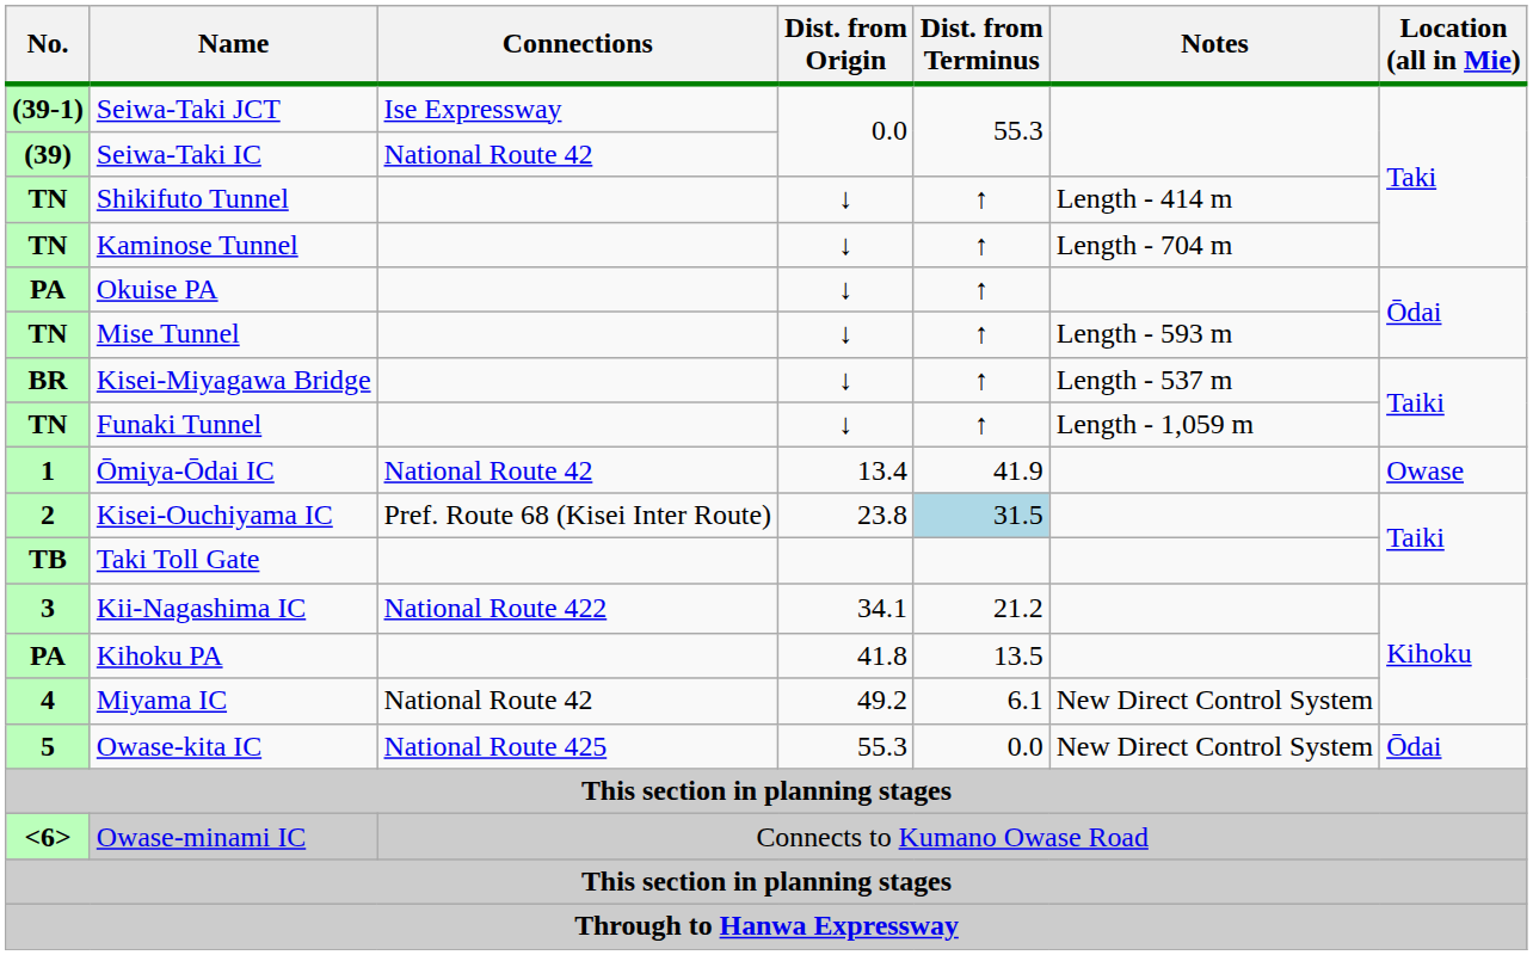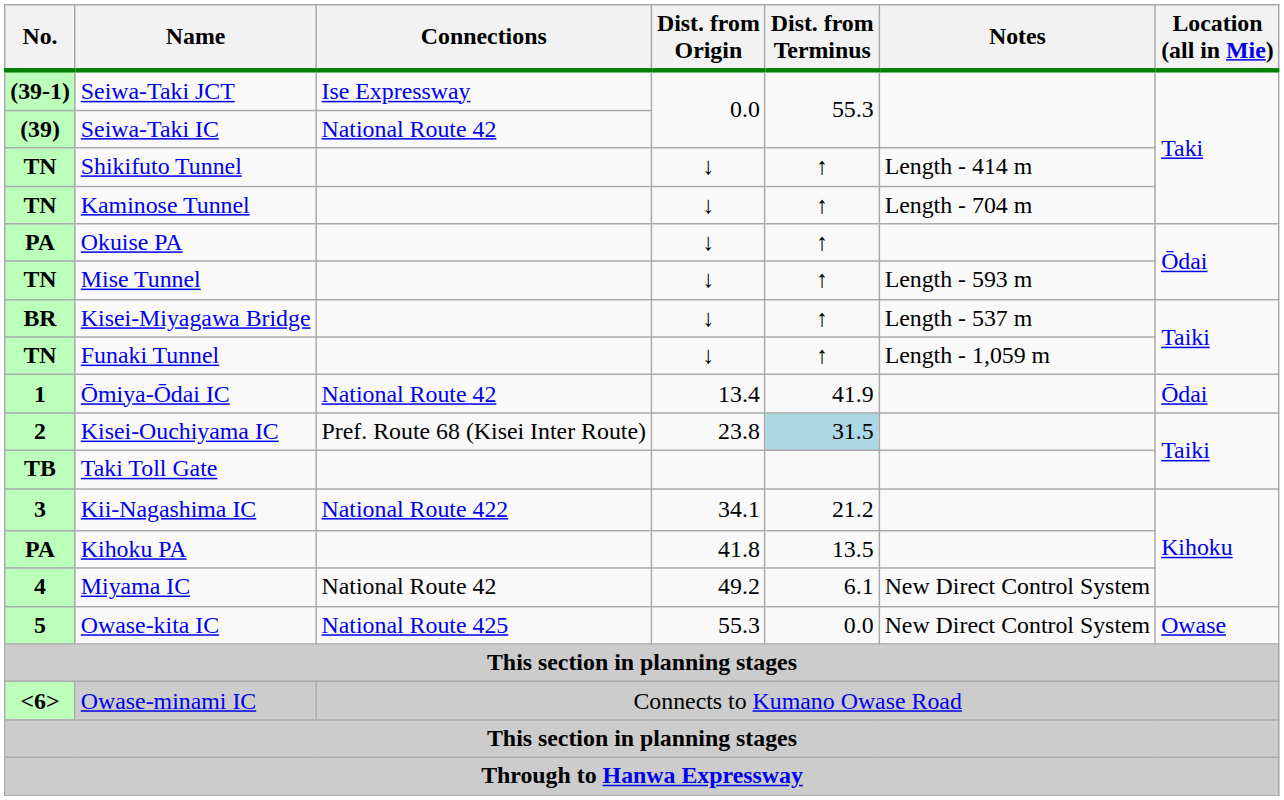 <table class="wikitable">
 <tr>
 <th style="border-bottom:3px solid green;">No.</th>
 <th style="border-bottom:3px solid green;">Name</th>
 <th style="border-bottom:3px solid green;">Connections</th>
 <th style="border-bottom:3px solid green;">Dist. from<br>Origin</th>
 <th style="border-bottom:3px solid green;">Dist. from<br>Terminus</th>
 <th style="border-bottom:3px solid green;">Notes</th>
 <th style="border-bottom:3px solid green;">Location<br>(all in <a href='#'>Mie</a>)</th>
 </tr>
 <tr>
 <th style="background-color:#BFB;">(39-1)</th>
 <td><a href='#'>Seiwa-Taki JCT</a></td>
 <td> <a href='#'>Ise Expressway</a></td>
 <td rowspan="2" style="text-align:right;">0.0</td>
 <td rowspan="2" style="text-align:right;">55.3</td>
 <td rowspan="2"></td>
 <td rowspan="4"><a href='#'>Taki</a></td>
 </tr>
 <tr>
 <th style="background-color:#BFB;">(39)</th>
 <td><a href='#'>Seiwa-Taki IC</a></td>
 <td> <a href='#'>National Route 42</a></td>
 </tr>
 <tr>
 <th style="background-color:#BFB;">TN</th>
 <td><a href='#'>Shikifuto Tunnel</a></td>
 <td></td>
 <td style="text-align:center;">↓</td>
 <td style="text-align:center;">↑</td>
 <td>Length - 414 m</td>
 </tr>
 <tr>
 <th style="background-color:#BFB;">TN</th>
 <td><a href='#'>Kaminose Tunnel</a></td>
 <td></td>
 <td style="text-align:center;">↓</td>
 <td style="text-align:center;">↑</td>
 <td>Length - 704 m</td>
 </tr>
 <tr>
 <th style="background-color:#BFB;">PA</th>
 <td style="background-color:;"><a href='#'>Okuise PA</a></td>
 <td style="background-color:;"></td>
 <td style="text-align:center; background-color:;">↓</td>
 <td style="text-align:center; background-color:;">↑</td>
 <td style="background-color:;"></td>
 <td rowspan="3"><a href='#'>Ōdai</a></td>
 </tr>
 <tr>
 <th style="background-color:#BFB;">TN</th>
 <td><a href='#'>Mise Tunnel</a></td>
 <td></td>
 <td style="text-align:center;">↓</td>
 <td style="text-align:center;">↑</td>
 <td>Length - 593 m</td>
 </tr>
 <tr>
 <th rowspan="2" style="background-color:#BFB;">BR</th>
 <td rowspan="2"><a href='#'>Kisei-Miyagawa Bridge</a></td>
 <td rowspan="2"></td>
 <td rowspan="2" style="text-align:center;">↓</td>
 <td rowspan="2" style="text-align:center;">↑</td>
 <td rowspan="2">Length - 537 m</td>
 </tr>
 <tr>
 <td rowspan="2"><a href='#'>Taiki</a></td>
 </tr>
 <tr>
 <th style="background-color:#BFB;">TN</th>
 <td><a href='#'>Funaki Tunnel</a></td>
 <td></td>
 <td style="text-align:center;">↓</td>
 <td style="text-align:center;">↑</td>
 <td>Length - 1,059 m</td>
 </tr>
 <tr>
 <th style="background-color:#BFB;">1</th>
 <td><a href='#'>Ōmiya-Ōdai IC</a></td>
 <td> <a href='#'>National Route 42</a></td>
 <td style="text-align:right;">13.4</td>
 <td style="text-align:right;">41.9</td>
 <td></td>
-<td rowspan="1"><a href='#'>Owase</a></td>
+<td><a href='#'>Ōdai</a></td>
 </tr>
 <tr>
 <th style="background-color:#BFB;">2</th>
 <td style="background-color:;"><a href='#'>Kisei-Ouchiyama IC</a></td>
 <td>Pref. Route 68 (Kisei Inter Route)</td>
 <td style="text-align:right;">23.8</td>
 <td style="background: lightblue; text-align:right;">31.5</td>
 <td style="background-color:;"></td>
 <td rowspan="2"><a href='#'>Taiki</a></td>
 </tr>
 <tr>
 <th style="background-color:#BFB;">TB</th>
 <td style="background-color:;"><a href='#'>Taki Toll Gate</a></td>
 <td style="background-color:;"></td>
 <td style="background-color:;"></td>
 <td style="background-color:;"></td>
 <td style="background-color:;"></td>
 </tr>
 <tr>
 <th style="background-color:#BFB;">3</th>
 <td style="background-color:;"><a href='#'>Kii-Nagashima IC</a></td>
 <td> <a href='#'>National Route 422</a></td>
 <td style="text-align:right;">34.1</td>
 <td style="text-align:right;">21.2</td>
 <td style="background-color:;">　</td>
 <td rowspan="3"><a href='#'>Kihoku</a></td>
 </tr>
 <tr>
 <th style="background-color:#BFB;">PA</th>
 <td style="background-color:;"><a href='#'>Kihoku PA</a></td>
 <td style="background-color:;"></td>
 <td style="text-align:right;">41.8</td>
 <td style="text-align:right;">13.5</td>
 <td style="background-color:;"></td>
 </tr>
 <tr>
 <th style="background-color:#BFB;">4</th>
 <td style="background-color:;"><a href='#'>Miyama IC</a></td>
 <td> National Route 42</td>
 <td style="text-align:right;">49.2</td>
 <td style="text-align:right;">6.1</td>
 <td style="background-color:;">New Direct Control System</td>
 </tr>
 <tr>
 <th style="background-color:#BFB;">5</th>
 <td style="background-color:;"><a href='#'>Owase-kita IC</a></td>
 <td> <a href='#'>National Route 425</a></td>
 <td style="text-align:right;">55.3</td>
 <td style="text-align:right;">0.0</td>
 <td style="background-color:;">New Direct Control System</td>
-<td><a href='#'>Ōdai</a></td>
+<td rowspan="1"><a href='#'>Owase</a></td>
 </tr>
 <tr>
 <th colspan="7" style="background-color:#CCC; text-align:center;"><strong>This section in planning stages</strong></th>
 </tr>
 <tr>
 <th style="background-color:#BFB;"><6></th>
 <td style="background-color:#CCC;"><a href='#'>Owase-minami IC</a></td>
 <td colspan="7" style="background-color:#CCC; text-align:center;">Connects to  <a href='#'>Kumano Owase Road</a></td>
 </tr>
 <tr>
 <th colspan="7" style="background-color:#CCC; text-align:center;"><strong>This section in planning stages</strong></th>
 </tr>
 <tr>
 <th colspan="7" style="background-color:#CCC; text-align:center;"><strong>Through to  <a href='#'>Hanwa Expressway</a></strong></th>
 </tr>
 <tr>
 </tr>
 </table>
